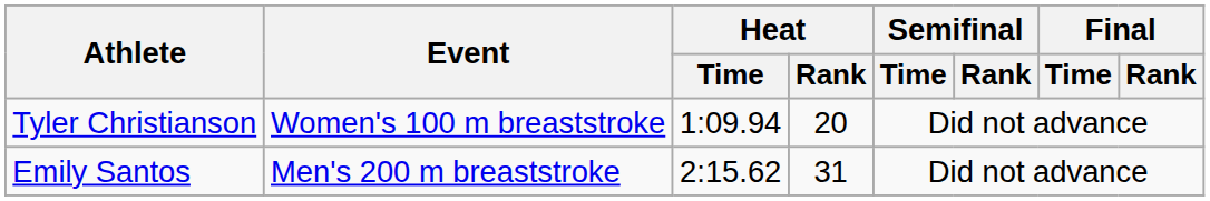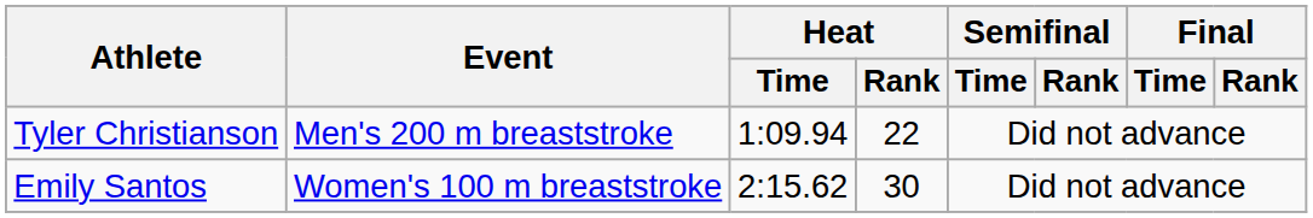 <table class=wikitable style="font-size:90%">
 <tr>
 <th rowspan="2">Athlete</th>
 <th rowspan="2">Event</th>
 <th colspan="2">Heat</th>
 <th colspan="2">Semifinal</th>
 <th colspan="2">Final</th>
 </tr>
 <tr style="font-size:95%">
 <th>Time</th>
 <th>Rank</th>
 <th>Time</th>
 <th>Rank</th>
 <th>Time</th>
 <th>Rank</th>
 </tr>
 <tr align=center>
 <td align=left><a href='#'>Tyler Christianson</a></td>
-<td align=left><a href='#'>Women's 100 m breaststroke</a></td>
+<td align=left><a href='#'>Men's 200 m breaststroke</a></td>
 <td>1:09.94</td>
-<td>20</td>
+<td>22</td>
 <td colspan=4>Did not advance</td>
 </tr>
 <tr align=center>
 <td align=left><a href='#'>Emily Santos</a></td>
-<td align=left><a href='#'>Men's 200 m breaststroke</a></td>
+<td align=left><a href='#'>Women's 100 m breaststroke</a></td>
 <td>2:15.62</td>
-<td>31</td>
+<td>30</td>
 <td colspan="4">Did not advance</td>
 </tr>
 </table>
